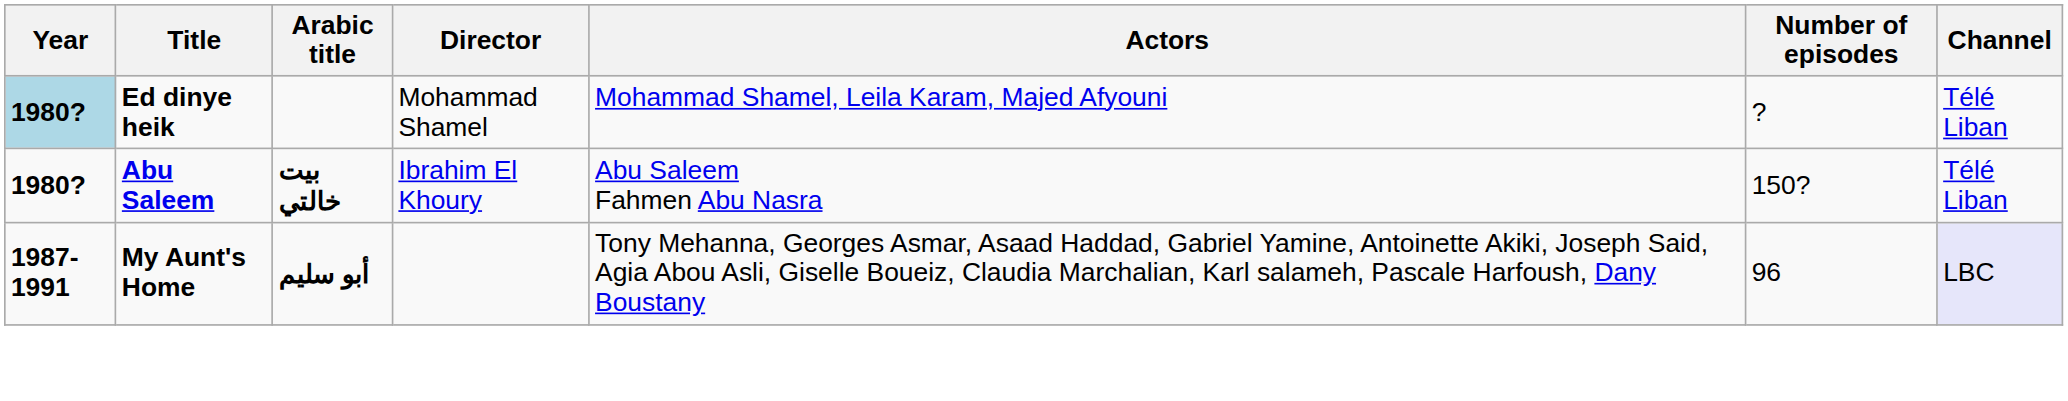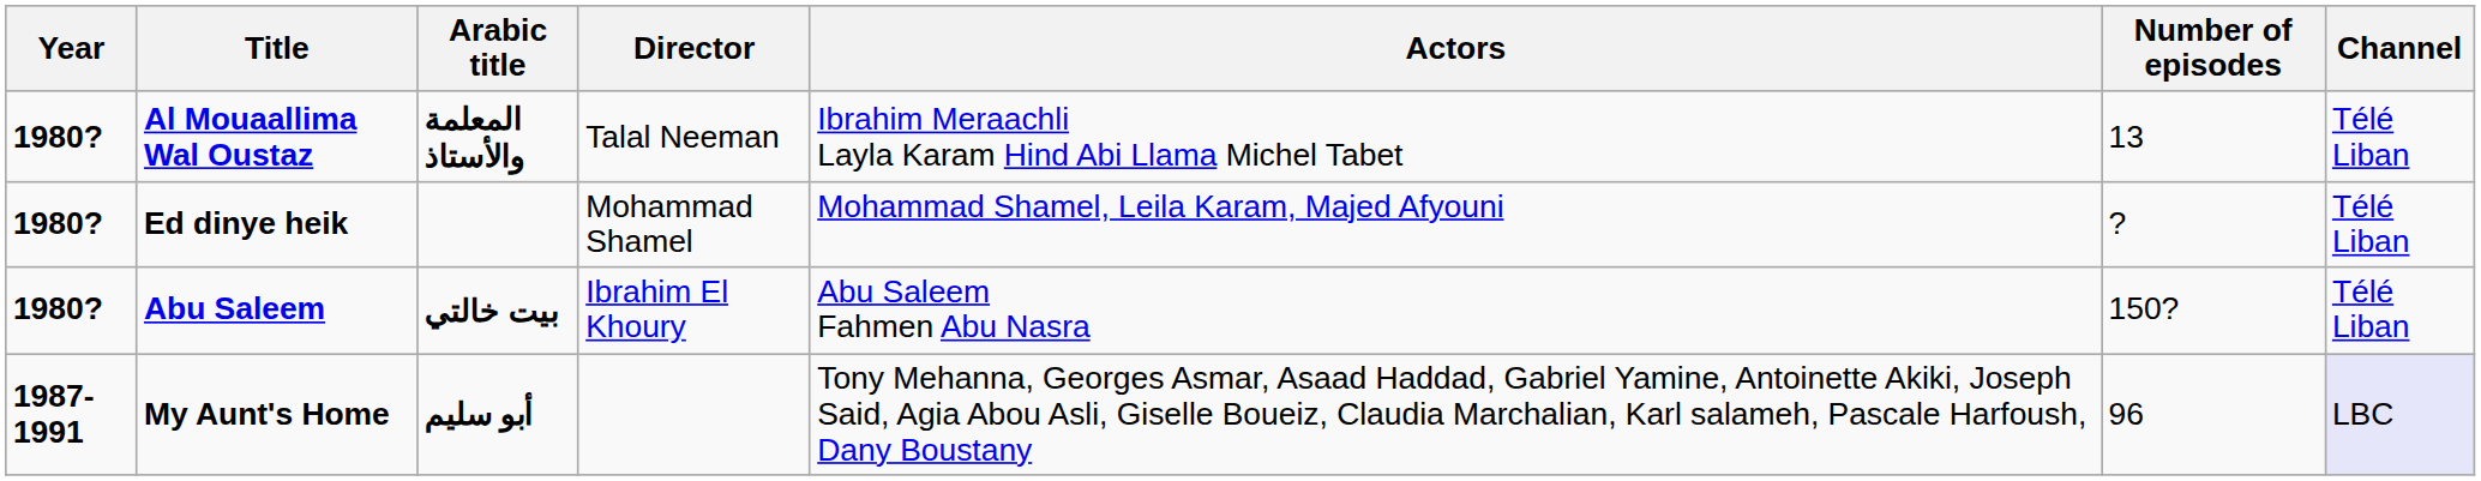 <table class="wikitable">
 <tr>
 <th>Year</th>
 <th>Title</th>
 <th>Arabic title</th>
 <th>Director</th>
 <th>Actors</th>
 <th>Number of episodes</th>
 <th>Channel</th>
 </tr>
 <tr>
-<td style="background: lightblue;"><strong>1980?</strong></td>
+<td><strong>1980?</strong></td>
+<td><strong><a href='#'>Al Mouaallima Wal Oustaz</a></strong></td>
+<td><strong> المعلمة والأستاذ </strong></td>
+<td>Talal Neeman</td>
+<td><a href='#'>Ibrahim Meraachli</a> <br> Layla Karam <a href='#'>Hind Abi Llama</a> Michel Tabet <br></td>
+<td>13</td>
+<td><a href='#'>Télé Liban</a></td>
+</tr>
+<tr>
+<td><strong>1980?</strong></td>
 <td><strong>Ed dinye heik</strong></td>
 <td><strong> </strong></td>
 <td>Mohammad Shamel</td>
 <td><a href='#'>Mohammad Shamel, Leila Karam, Majed Afyouni</a> <br>  <br></td>
 <td>?</td>
 <td><a href='#'>Télé Liban</a></td>
 </tr>
 <tr>
 <td><strong>1980?</strong></td>
 <td><strong><a href='#'>Abu Saleem</a></strong></td>
 <td><strong>بيت خالتي</strong></td>
 <td><a href='#'>Ibrahim El Khoury</a></td>
 <td><a href='#'>Abu Saleem</a> <br> Fahmen <a href='#'>Abu Nasra</a> <br></td>
 <td>150?</td>
 <td><a href='#'>Télé Liban</a></td>
 </tr>
 <tr>
 <td><strong>1987-1991</strong></td>
 <td><strong>My Aunt's Home</strong></td>
 <td><strong> أبو سليم</strong></td>
 <td></td>
 <td>Tony Mehanna, Georges Asmar, Asaad Haddad, Gabriel Yamine, Antoinette Akiki, Joseph Said, Agia Abou Asli, Giselle Boueiz, Claudia Marchalian, Karl salameh, Pascale Harfoush, <a href='#'>Dany Boustany</a></td>
 <td>96</td>
 <td style="background: lavender;">LBC</td>
 </tr>
 </table>
